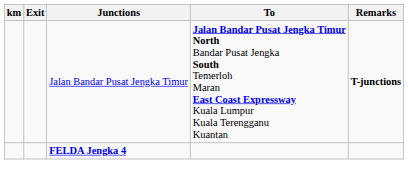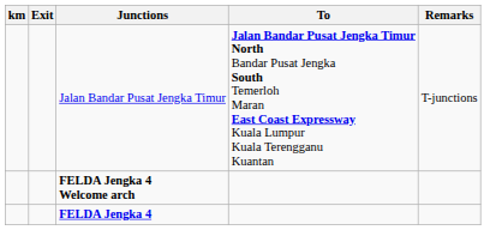 <table class="wikitable">
 <tr>
 <th>km</th>
 <th>Exit</th>
 <th>Junctions</th>
 <th>To</th>
 <th>Remarks</th>
 </tr>
 <tr>
 <td></td>
 <td></td>
 <td><a href='#'>Jalan Bandar Pusat Jengka Timur</a></td>
 <td> <strong><a href='#'>Jalan Bandar Pusat Jengka Timur</a></strong><br><strong>North</strong><br>Bandar Pusat Jengka<br><strong>South</strong><br>Temerloh<br>Maran<br> <strong><a href='#'>East Coast Expressway</a></strong><br>Kuala Lumpur<br>Kuala Terengganu<br>Kuantan</td>
-<td><strong>T-junctions</strong></td>
+<td>T-junctions</td>
+</tr>
+<tr>
+<td></td>
+<td></td>
+<td><strong>FELDA Jengka 4</strong><br><strong>Welcome arch</strong></td>
+<td></td>
+<td></td>
 </tr>
 <tr>
 <td></td>
 <td></td>
 <td><strong><a href='#'>FELDA Jengka 4</a></strong></td>
 <td></td>
 <td></td>
 </tr>
 </table>
